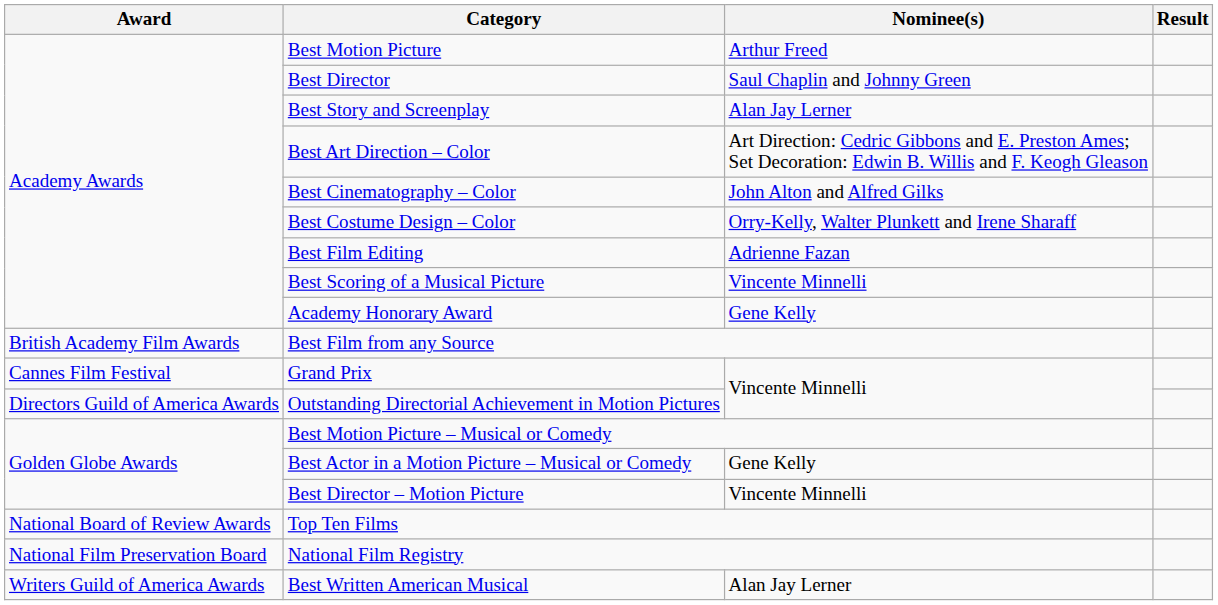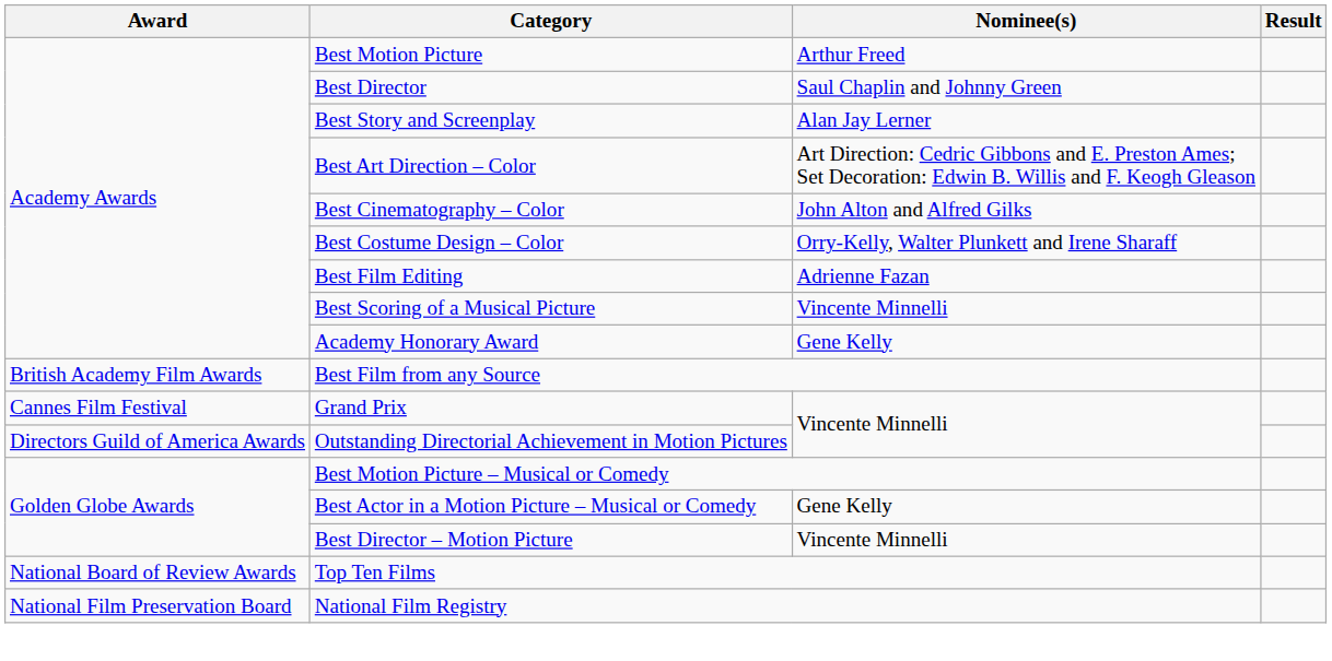 <table class="wikitable plainrowheaders">
 <tr>
 <th>Award</th>
 <th>Category</th>
 <th>Nominee(s)</th>
 <th>Result</th>
 </tr>
 <tr>
 <td rowspan="9"><a href='#'>Academy Awards</a></td>
 <td><a href='#'>Best Motion Picture</a></td>
 <td><a href='#'>Arthur Freed</a></td>
 <td></td>
 </tr>
 <tr>
 <td><a href='#'>Best Director</a></td>
 <td><a href='#'>Saul Chaplin</a> and <a href='#'>Johnny Green</a></td>
 <td></td>
 </tr>
 <tr>
 <td><a href='#'>Best Story and Screenplay</a></td>
 <td><a href='#'>Alan Jay Lerner</a></td>
 <td></td>
 </tr>
 <tr>
 <td><a href='#'>Best Art Direction – Color</a></td>
 <td>Art Direction: <a href='#'>Cedric Gibbons</a> and <a href='#'>E. Preston Ames</a>; <br> Set Decoration: <a href='#'>Edwin B. Willis</a> and <a href='#'>F. Keogh Gleason</a></td>
 <td></td>
 </tr>
 <tr>
 <td><a href='#'>Best Cinematography – Color</a></td>
 <td><a href='#'>John Alton</a> and <a href='#'>Alfred Gilks</a></td>
 <td></td>
 </tr>
 <tr>
 <td><a href='#'>Best Costume Design – Color</a></td>
 <td><a href='#'>Orry-Kelly</a>, <a href='#'>Walter Plunkett</a> and <a href='#'>Irene Sharaff</a></td>
 <td></td>
 </tr>
 <tr>
 <td><a href='#'>Best Film Editing</a></td>
 <td><a href='#'>Adrienne Fazan</a></td>
 <td></td>
 </tr>
 <tr>
 <td><a href='#'>Best Scoring of a Musical Picture</a></td>
 <td><a href='#'>Vincente Minnelli</a></td>
 <td></td>
 </tr>
 <tr>
 <td><a href='#'>Academy Honorary Award</a></td>
 <td><a href='#'>Gene Kelly</a></td>
 <td></td>
 </tr>
 <tr>
 <td><a href='#'>British Academy Film Awards</a></td>
 <td colspan="2"><a href='#'>Best Film from any Source</a></td>
 <td></td>
 </tr>
 <tr>
 <td><a href='#'>Cannes Film Festival</a></td>
 <td><a href='#'>Grand Prix</a></td>
 <td rowspan="2">Vincente Minnelli</td>
 <td></td>
 </tr>
 <tr>
 <td><a href='#'>Directors Guild of America Awards</a></td>
 <td><a href='#'>Outstanding Directorial Achievement in Motion Pictures</a></td>
 <td></td>
 </tr>
 <tr>
 <td rowspan="3"><a href='#'>Golden Globe Awards</a></td>
 <td colspan="2"><a href='#'>Best Motion Picture – Musical or Comedy</a></td>
 <td></td>
 </tr>
 <tr>
 <td><a href='#'>Best Actor in a Motion Picture – Musical or Comedy</a></td>
 <td>Gene Kelly</td>
 <td></td>
 </tr>
 <tr>
 <td><a href='#'>Best Director – Motion Picture</a></td>
 <td>Vincente Minnelli</td>
 <td></td>
 </tr>
 <tr>
 <td><a href='#'>National Board of Review Awards</a></td>
 <td colspan="2"><a href='#'>Top Ten Films</a></td>
 <td></td>
 </tr>
 <tr>
 <td><a href='#'>National Film Preservation Board</a></td>
 <td colspan="2"><a href='#'>National Film Registry</a></td>
 <td></td>
 </tr>
-<tr>
-<td><a href='#'>Writers Guild of America Awards</a></td>
-<td><a href='#'>Best Written American Musical</a></td>
-<td>Alan Jay Lerner</td>
-<td></td>
-</tr>
 </table>
